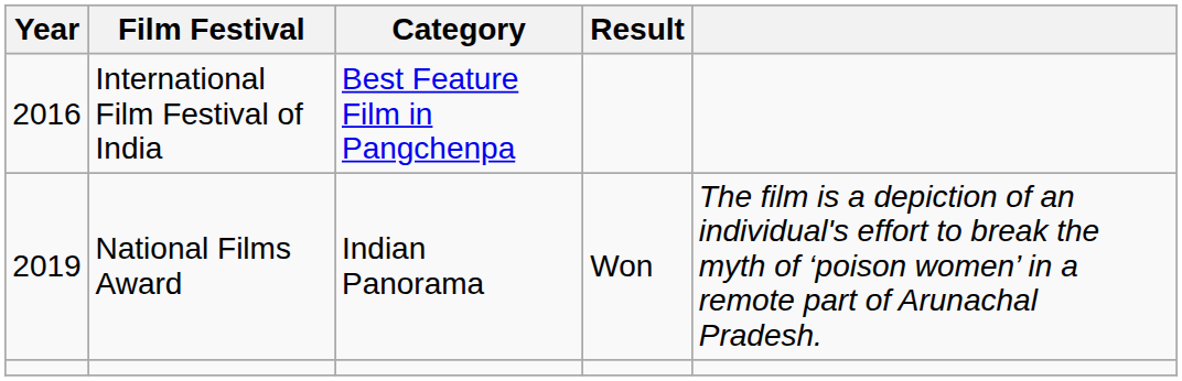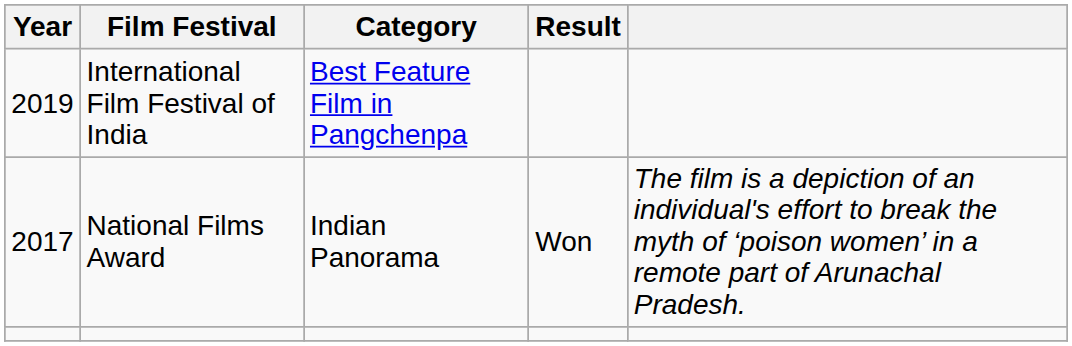 <table class="wikitable">
 <tr>
 <th>Year</th>
 <th>Film Festival</th>
 <th>Category</th>
 <th>Result</th>
 <th></th>
 </tr>
 <tr>
-<td>2016</td>
+<td>2019</td>
 <td>International Film Festival of India</td>
 <td><a href='#'>Best Feature Film in Pangchenpa</a></td>
 <td></td>
 <td></td>
 </tr>
 <tr>
-<td>2019</td>
+<td>2017</td>
 <td>National Films Award</td>
 <td>Indian Panorama</td>
 <td>Won</td>
 <td><em>The film is a depiction of an individual's effort to break the myth of ‘poison women’ in a remote part of Arunachal Pradesh.</em></td>
 </tr>
 <tr>
 <td></td>
 <td></td>
 <td></td>
 <td></td>
 <td></td>
 </tr>
 </table>
